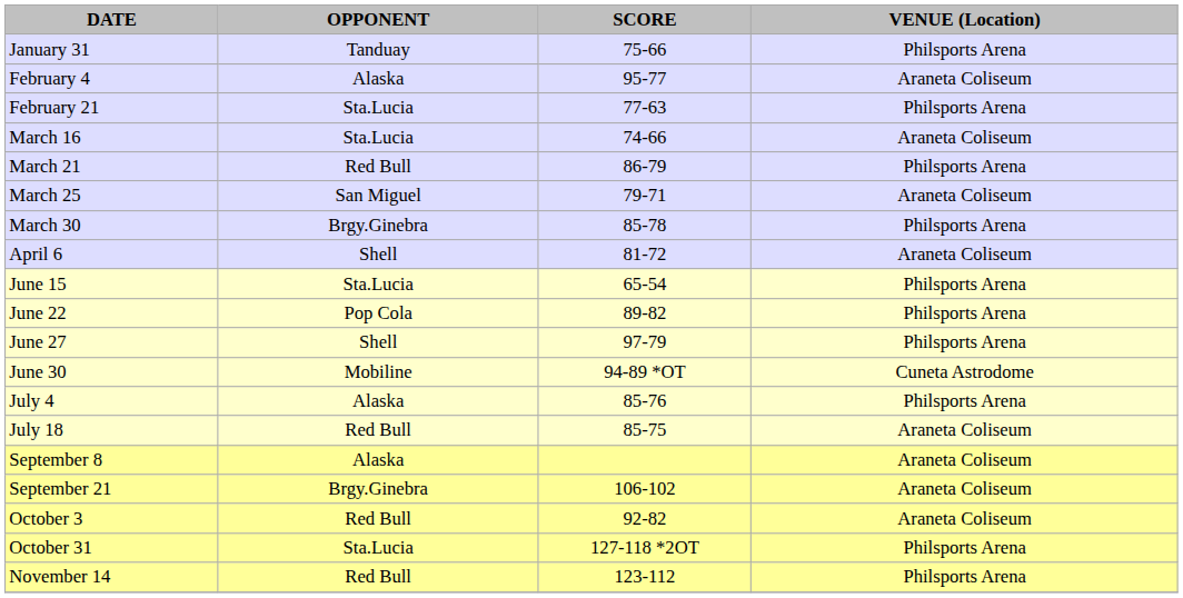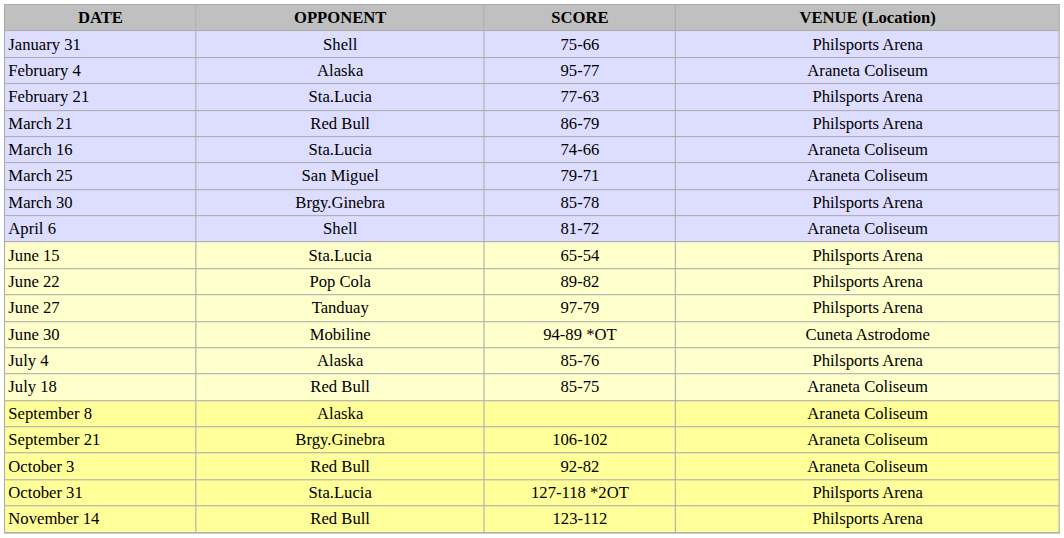 <table class="wikitable" border="1">
 <tr>
 <th style="background:#C0C0C0;" width="10%"><strong>DATE</strong></th>
 <th style="background:#C0C0C0;" width="15%"><strong>OPPONENT</strong></th>
 <th style="background:#C0C0C0;" width="10%"><strong>SCORE</strong></th>
 <th style="background:#C0C0C0;" width="20%"><strong>VENUE (Location)</strong></th>
 </tr>
 <tr bgcolor=#DDDDFF>
 <td>January 31</td>
-<td align=center>Tanduay</td>
+<td align=center>Shell</td>
 <td align=center>75-66</td>
 <td align=center>Philsports Arena</td>
 </tr>
 <tr bgcolor=#DDDDFF>
 <td>February 4</td>
 <td align=center>Alaska</td>
 <td align=center>95-77</td>
 <td align=center>Araneta Coliseum</td>
 </tr>
 <tr bgcolor=#DDDDFF>
 <td>February 21</td>
 <td align=center>Sta.Lucia</td>
 <td align=center>77-63 </td>
 <td align=center>Philsports Arena</td>
 </tr>
 <tr bgcolor=#DDDDFF>
+<td>March 21</td>
+<td align=center>Red Bull</td>
+<td align=center>86-79</td>
+<td align=center>Philsports Arena</td>
+</tr>
+<tr bgcolor=#DDDDFF>
 <td>March 16</td>
 <td align=center>Sta.Lucia</td>
 <td align=center>74-66</td>
 <td align=center>Araneta Coliseum</td>
-</tr>
-<tr bgcolor=#DDDDFF>
-<td>March 21</td>
-<td align=center>Red Bull</td>
-<td align=center>86-79</td>
-<td align=center>Philsports Arena</td>
 </tr>
 <tr bgcolor=#DDDDFF>
 <td>March 25</td>
 <td align=center>San Miguel</td>
 <td align=center>79-71</td>
 <td align=center>Araneta Coliseum</td>
 </tr>
 <tr bgcolor=#DDDDFF>
 <td>March 30</td>
 <td align=center>Brgy.Ginebra</td>
 <td align=center>85-78</td>
 <td align=center>Philsports Arena</td>
 </tr>
 <tr bgcolor=#DDDDFF>
 <td>April 6</td>
 <td align=center>Shell</td>
 <td align=center>81-72</td>
 <td align=center>Araneta Coliseum</td>
 </tr>
 <tr bgcolor=#FFFFCC>
 <td>June 15</td>
 <td align=center>Sta.Lucia</td>
 <td align=center>65-54 </td>
 <td align=center>Philsports Arena</td>
 </tr>
 <tr bgcolor=#FFFFCC>
 <td>June 22</td>
 <td align=center>Pop Cola</td>
 <td align=center>89-82</td>
 <td align=center>Philsports Arena</td>
 </tr>
 <tr bgcolor=#FFFFCC>
 <td>June 27</td>
-<td align=center>Shell</td>
+<td align=center>Tanduay</td>
 <td align=center>97-79</td>
 <td align=center>Philsports Arena</td>
 </tr>
 <tr bgcolor=#FFFFCC>
 <td>June 30</td>
 <td align=center>Mobiline</td>
 <td align=center>94-89 *OT</td>
 <td align=center>Cuneta Astrodome</td>
 </tr>
 <tr bgcolor=#FFFFCC>
 <td>July 4</td>
 <td align=center>Alaska</td>
 <td align=center>85-76</td>
 <td align=center>Philsports Arena</td>
 </tr>
 <tr bgcolor=#FFFFCC>
 <td>July 18</td>
 <td align=center>Red Bull</td>
 <td align=center>85-75 </td>
 <td align=center>Araneta Coliseum</td>
 </tr>
 <tr bgcolor=#FFFF99>
 <td>September 8</td>
 <td align=center>Alaska</td>
 <td align=center></td>
 <td align=center>Araneta Coliseum</td>
 </tr>
 <tr bgcolor=#FFFF99>
 <td>September 21</td>
 <td align=center>Brgy.Ginebra</td>
 <td align=center>106-102</td>
 <td align=center>Araneta Coliseum</td>
 </tr>
 <tr bgcolor=#FFFF99>
 <td>October 3</td>
 <td align=center>Red Bull</td>
 <td align=center>92-82</td>
 <td align=center>Araneta Coliseum</td>
 </tr>
 <tr bgcolor=#FFFF99>
 <td>October 31</td>
 <td align=center>Sta.Lucia</td>
 <td align=center>127-118 *2OT</td>
 <td align=center>Philsports Arena</td>
 </tr>
 <tr bgcolor=#FFFF99>
 <td>November 14</td>
 <td align=center>Red Bull</td>
 <td align=center>123-112</td>
 <td align=center>Philsports Arena</td>
 </tr>
 <tr>
 </tr>
 </table>
